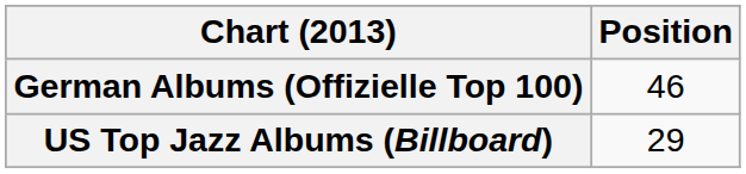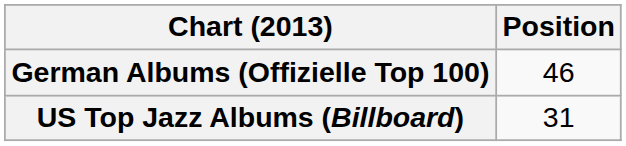 <table class="wikitable sortable plainrowheaders" style="text-align:center">
 <tr>
 <th scope="col">Chart (2013)</th>
 <th scope="col">Position</th>
 </tr>
 <tr>
 <th scope="row">German Albums (Offizielle Top 100)</th>
 <td>46</td>
 </tr>
 <tr>
 <th scope="row">US Top Jazz Albums (<em>Billboard</em>)</th>
-<td>29</td>
+<td>31</td>
 </tr>
 </table>
